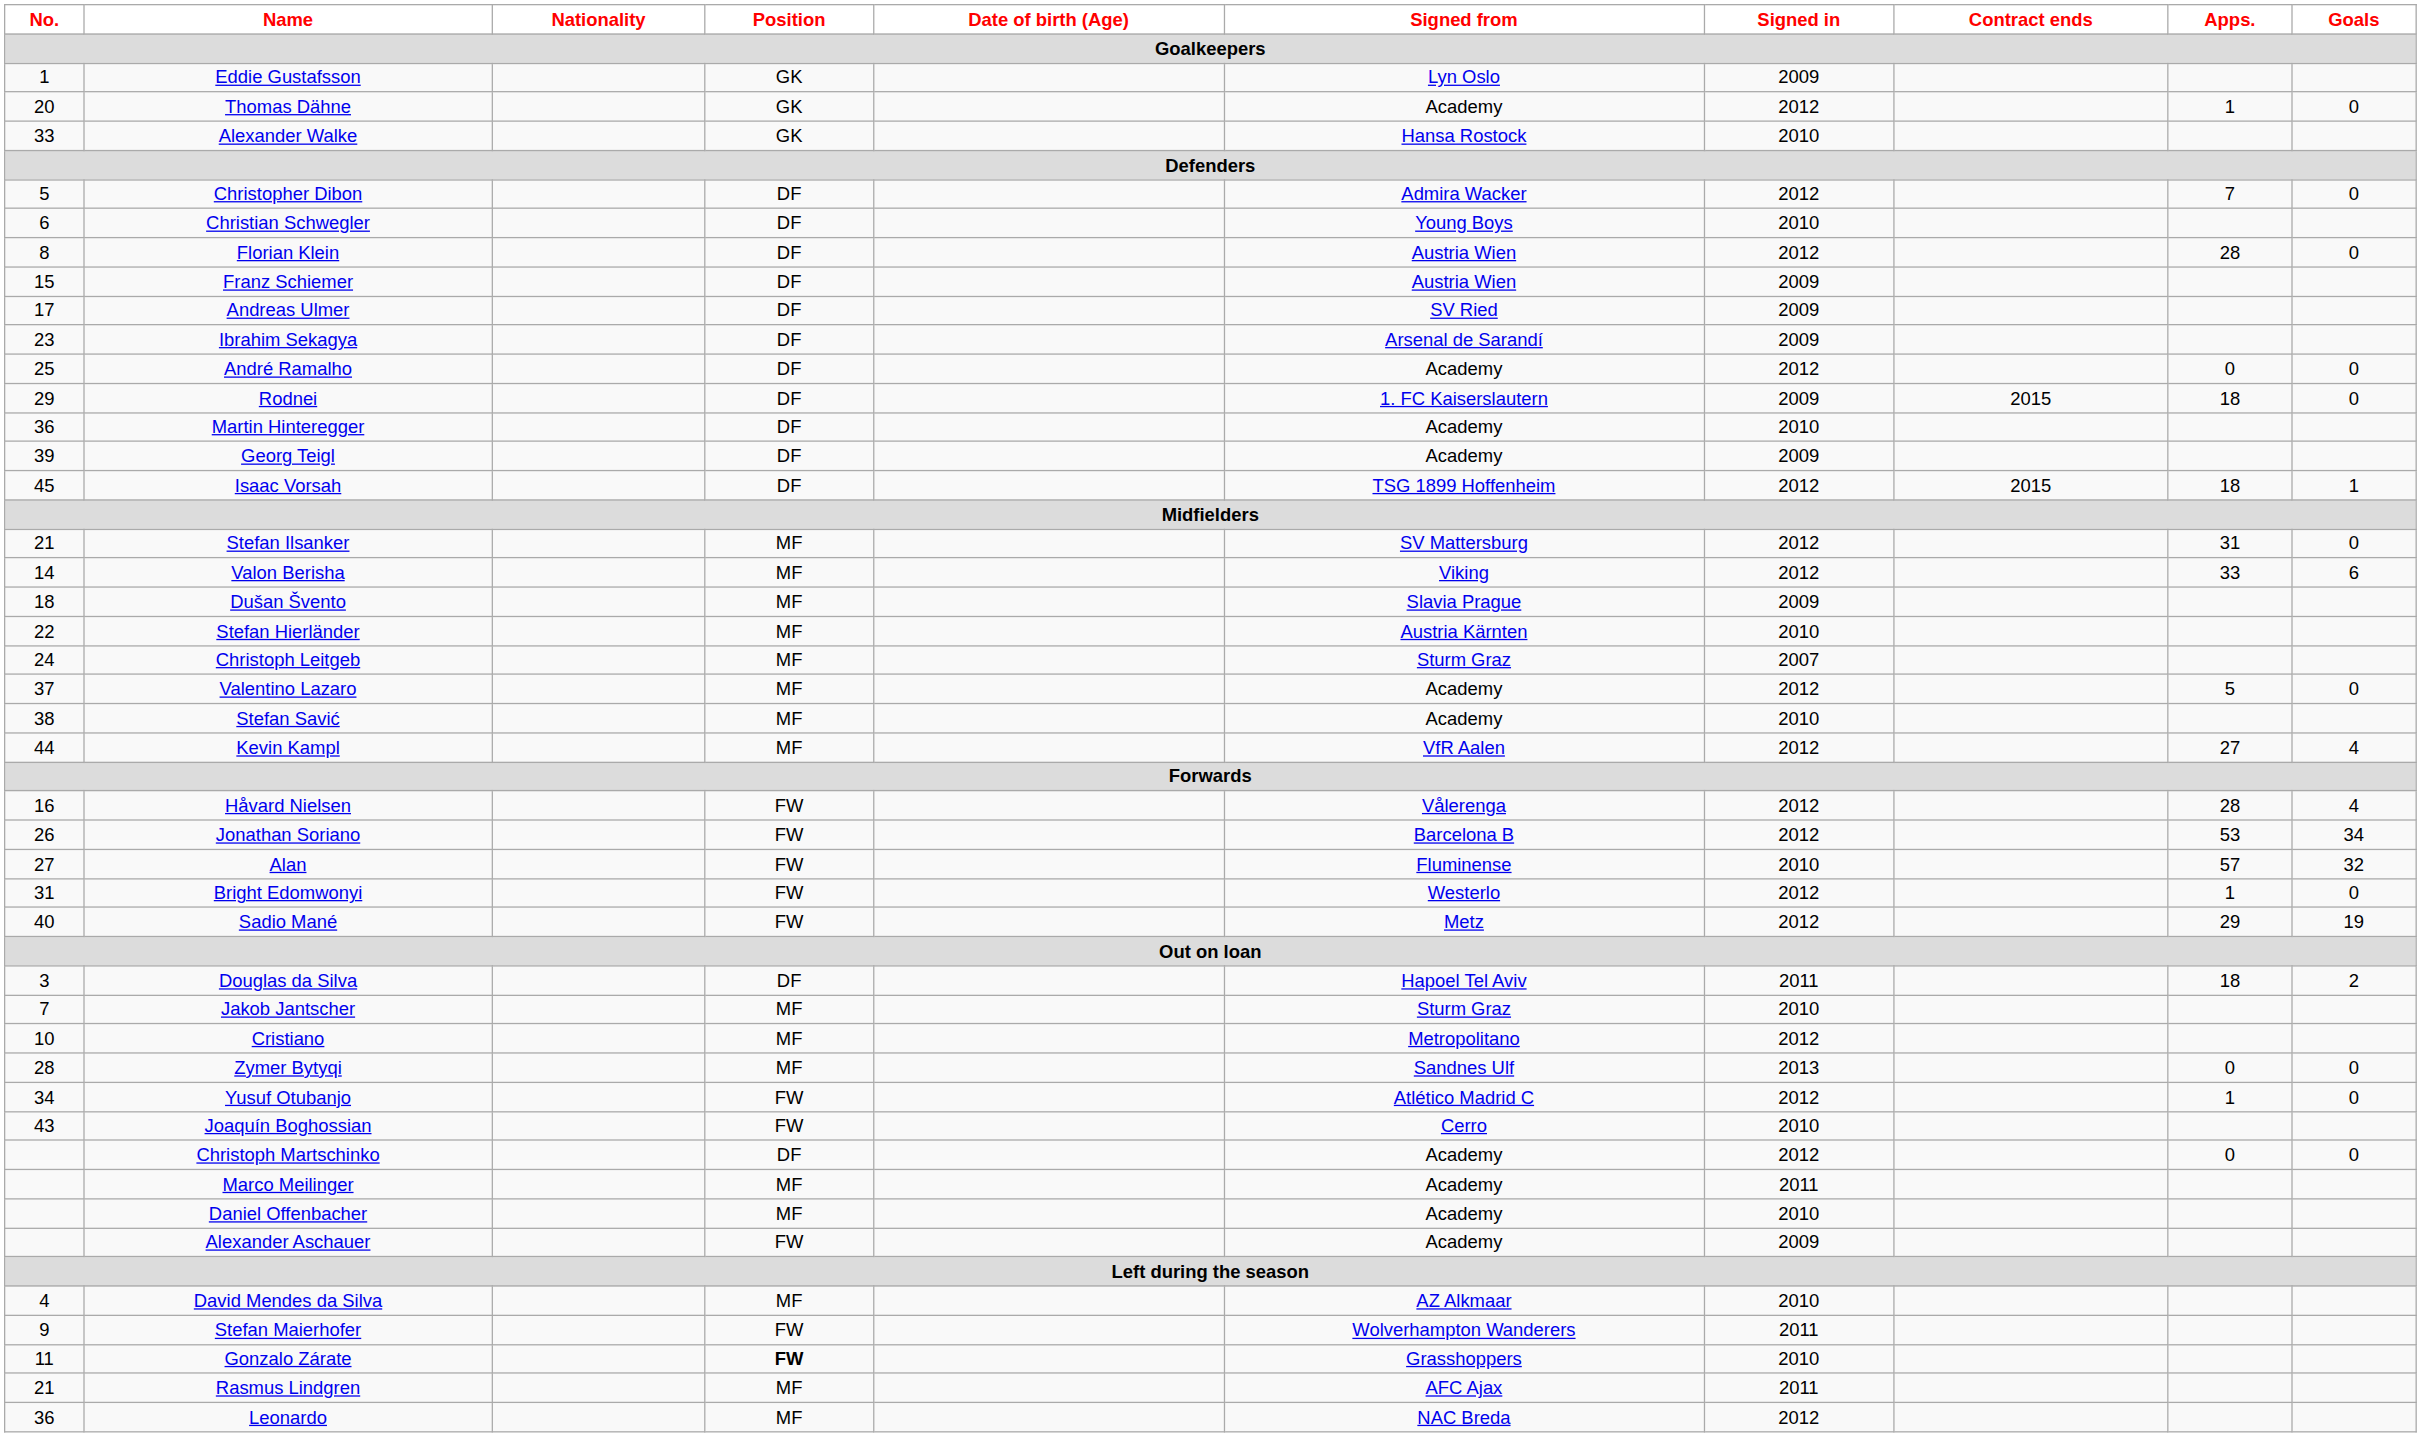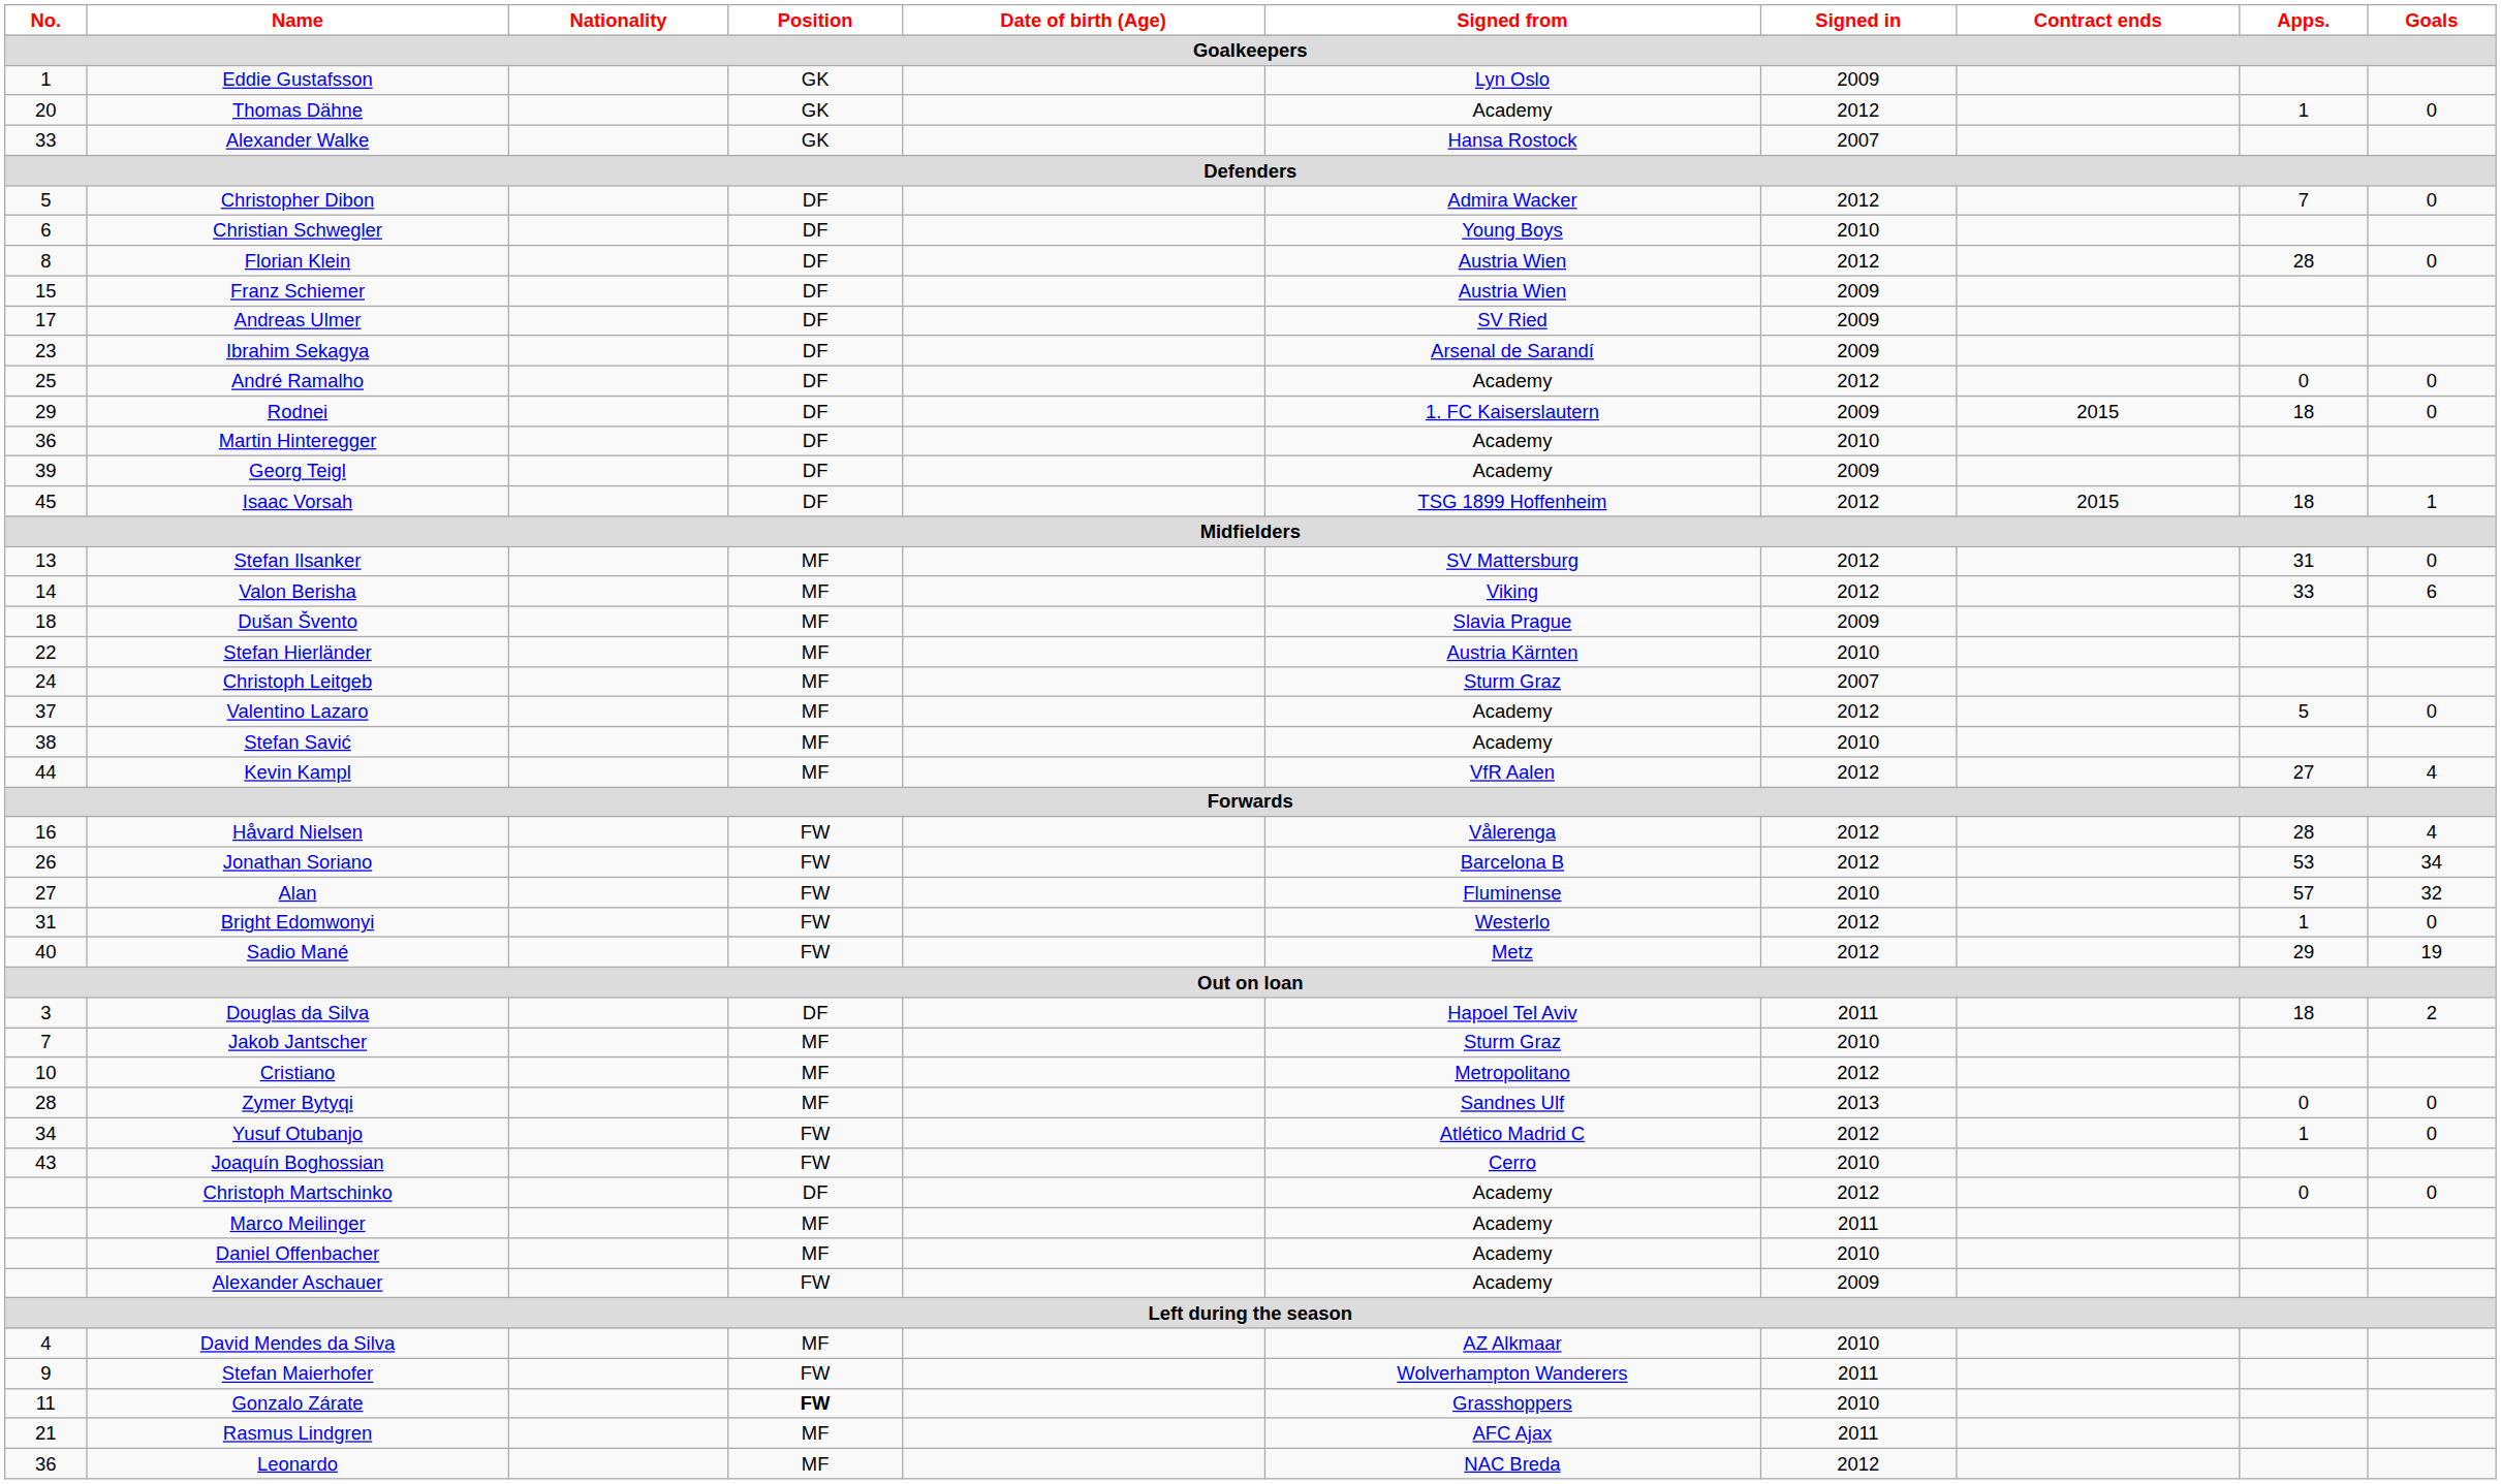 <table class="wikitable"  style="text-align:center; font-size:90%; width:95%;">
 <tr>
 <th style="background:#FFFFFF; color:#FF0000; text-align:center;">No.</th>
 <th style="background:#FFFFFF; color:#FF0000; text-align:center;">Name</th>
 <th style="background:#FFFFFF; color:#FF0000; text-align:center;">Nationality</th>
 <th style="background:#FFFFFF; color:#FF0000; text-align:center;">Position</th>
 <th style="background:#FFFFFF; color:#FF0000; text-align:center;">Date of birth (Age)</th>
 <th style="background:#FFFFFF; color:#FF0000; text-align:center;">Signed from</th>
 <th style="background:#FFFFFF; color:#FF0000; text-align:center;">Signed in</th>
 <th style="background:#FFFFFF; color:#FF0000; text-align:center;">Contract ends</th>
 <th style="background:#FFFFFF; color:#FF0000; text-align:center;">Apps.</th>
 <th style="background:#FFFFFF; color:#FF0000; text-align:center;">Goals</th>
 </tr>
 <tr>
 <th colspan="11"  style="background:#dcdcdc; text-align:center;">Goalkeepers</th>
 </tr>
 <tr>
 <td>1</td>
 <td><a href='#'>Eddie Gustafsson</a></td>
 <td></td>
 <td>GK</td>
 <td></td>
 <td><a href='#'>Lyn Oslo</a></td>
 <td>2009</td>
 <td></td>
 <td></td>
 <td></td>
 </tr>
 <tr>
 <td>20</td>
 <td><a href='#'>Thomas Dähne</a></td>
 <td></td>
 <td>GK</td>
 <td></td>
 <td>Academy</td>
 <td>2012</td>
 <td></td>
 <td>1</td>
 <td>0</td>
 </tr>
 <tr>
 <td>33</td>
 <td><a href='#'>Alexander Walke</a></td>
 <td></td>
 <td>GK</td>
 <td></td>
 <td><a href='#'>Hansa Rostock</a></td>
-<td>2010</td>
+<td>2007</td>
 <td></td>
 <td></td>
 <td></td>
 </tr>
 <tr>
 <th colspan="11"  style="background:#dcdcdc; text-align:center;">Defenders</th>
 </tr>
 <tr>
 <td>5</td>
 <td><a href='#'>Christopher Dibon</a></td>
 <td></td>
 <td>DF</td>
 <td></td>
 <td><a href='#'>Admira Wacker</a></td>
 <td>2012</td>
 <td></td>
 <td>7</td>
 <td>0</td>
 </tr>
 <tr>
 <td>6</td>
 <td><a href='#'>Christian Schwegler</a></td>
 <td></td>
 <td>DF</td>
 <td></td>
 <td><a href='#'>Young Boys</a></td>
 <td>2010</td>
 <td></td>
 <td></td>
 <td></td>
 </tr>
 <tr>
 <td>8</td>
 <td><a href='#'>Florian Klein</a></td>
 <td></td>
 <td>DF</td>
 <td></td>
 <td><a href='#'>Austria Wien</a></td>
 <td>2012</td>
 <td></td>
 <td>28</td>
 <td>0</td>
 </tr>
 <tr>
 <td>15</td>
 <td><a href='#'>Franz Schiemer</a></td>
 <td></td>
 <td>DF</td>
 <td></td>
 <td><a href='#'>Austria Wien</a></td>
 <td>2009</td>
 <td></td>
 <td></td>
 <td></td>
 </tr>
 <tr>
 <td>17</td>
 <td><a href='#'>Andreas Ulmer</a></td>
 <td></td>
 <td>DF</td>
 <td></td>
 <td><a href='#'>SV Ried</a></td>
 <td>2009</td>
 <td></td>
 <td></td>
 <td></td>
 </tr>
 <tr>
 <td>23</td>
 <td><a href='#'>Ibrahim Sekagya</a></td>
 <td></td>
 <td>DF</td>
 <td></td>
 <td><a href='#'>Arsenal de Sarandí</a></td>
 <td>2009</td>
 <td></td>
 <td></td>
 <td></td>
 </tr>
 <tr>
 <td>25</td>
 <td><a href='#'>André Ramalho</a></td>
 <td></td>
 <td>DF</td>
 <td></td>
 <td>Academy</td>
 <td>2012</td>
 <td></td>
 <td>0</td>
 <td>0</td>
 </tr>
 <tr>
 <td>29</td>
 <td><a href='#'>Rodnei</a></td>
 <td></td>
 <td>DF</td>
 <td></td>
 <td><a href='#'>1. FC Kaiserslautern</a></td>
 <td>2009</td>
 <td>2015</td>
 <td>18</td>
 <td>0</td>
 </tr>
 <tr>
 <td>36</td>
 <td><a href='#'>Martin Hinteregger</a></td>
 <td></td>
 <td>DF</td>
 <td></td>
 <td>Academy</td>
 <td>2010</td>
 <td></td>
 <td></td>
 <td></td>
 </tr>
 <tr>
 <td>39</td>
 <td><a href='#'>Georg Teigl</a></td>
 <td></td>
 <td>DF</td>
 <td></td>
 <td>Academy</td>
 <td>2009</td>
 <td></td>
 <td></td>
 <td></td>
 </tr>
 <tr>
 <td>45</td>
 <td><a href='#'>Isaac Vorsah</a></td>
 <td></td>
 <td>DF</td>
 <td></td>
 <td><a href='#'>TSG 1899 Hoffenheim</a></td>
 <td>2012</td>
 <td>2015</td>
 <td>18</td>
 <td>1</td>
 </tr>
 <tr>
 <th colspan="11"  style="background:#dcdcdc; text-align:center;">Midfielders</th>
 </tr>
 <tr>
-<td>21</td>
+<td>13</td>
 <td><a href='#'>Stefan Ilsanker</a></td>
 <td></td>
 <td>MF</td>
 <td></td>
 <td><a href='#'>SV Mattersburg</a></td>
 <td>2012</td>
 <td></td>
 <td>31</td>
 <td>0</td>
 </tr>
 <tr>
 <td>14</td>
 <td><a href='#'>Valon Berisha</a></td>
 <td></td>
 <td>MF</td>
 <td></td>
 <td><a href='#'>Viking</a></td>
 <td>2012</td>
 <td></td>
 <td>33</td>
 <td>6</td>
 </tr>
 <tr>
 <td>18</td>
 <td><a href='#'>Dušan Švento</a></td>
 <td></td>
 <td>MF</td>
 <td></td>
 <td><a href='#'>Slavia Prague</a></td>
 <td>2009</td>
 <td></td>
 <td></td>
 <td></td>
 </tr>
 <tr>
 <td>22</td>
 <td><a href='#'>Stefan Hierländer</a></td>
 <td></td>
 <td>MF</td>
 <td></td>
 <td><a href='#'>Austria Kärnten</a></td>
 <td>2010</td>
 <td></td>
 <td></td>
 <td></td>
 </tr>
 <tr>
 <td>24</td>
 <td><a href='#'>Christoph Leitgeb</a></td>
 <td></td>
 <td>MF</td>
 <td></td>
 <td><a href='#'>Sturm Graz</a></td>
 <td>2007</td>
 <td></td>
 <td></td>
 <td></td>
 </tr>
 <tr>
 <td>37</td>
 <td><a href='#'>Valentino Lazaro</a></td>
 <td></td>
 <td>MF</td>
 <td></td>
 <td>Academy</td>
 <td>2012</td>
 <td></td>
 <td>5</td>
 <td>0</td>
 </tr>
 <tr>
 <td>38</td>
 <td><a href='#'>Stefan Savić</a></td>
 <td></td>
 <td>MF</td>
 <td></td>
 <td>Academy</td>
 <td>2010</td>
 <td></td>
 <td></td>
 <td></td>
 </tr>
 <tr>
 <td>44</td>
 <td><a href='#'>Kevin Kampl</a></td>
 <td></td>
 <td>MF</td>
 <td></td>
 <td><a href='#'>VfR Aalen</a></td>
 <td>2012</td>
 <td></td>
 <td>27</td>
 <td>4</td>
 </tr>
 <tr>
 <th colspan="11"  style="background:#dcdcdc; text-align:center;">Forwards</th>
 </tr>
 <tr>
 <td>16</td>
 <td><a href='#'>Håvard Nielsen</a></td>
 <td></td>
 <td>FW</td>
 <td></td>
 <td><a href='#'>Vålerenga</a></td>
 <td>2012</td>
 <td></td>
 <td>28</td>
 <td>4</td>
 </tr>
 <tr>
 <td>26</td>
 <td><a href='#'>Jonathan Soriano</a></td>
 <td></td>
 <td>FW</td>
 <td></td>
 <td><a href='#'>Barcelona B</a></td>
 <td>2012</td>
 <td></td>
 <td>53</td>
 <td>34</td>
 </tr>
 <tr>
 <td>27</td>
 <td><a href='#'>Alan</a></td>
 <td></td>
 <td>FW</td>
 <td></td>
 <td><a href='#'>Fluminense</a></td>
 <td>2010</td>
 <td></td>
 <td>57</td>
 <td>32</td>
 </tr>
 <tr>
 <td>31</td>
 <td><a href='#'>Bright Edomwonyi</a></td>
 <td></td>
 <td>FW</td>
 <td></td>
 <td><a href='#'>Westerlo</a></td>
 <td>2012</td>
 <td></td>
 <td>1</td>
 <td>0</td>
 </tr>
 <tr>
 <td>40</td>
 <td><a href='#'>Sadio Mané</a></td>
 <td></td>
 <td>FW</td>
 <td></td>
 <td><a href='#'>Metz</a></td>
 <td>2012</td>
 <td></td>
 <td>29</td>
 <td>19</td>
 </tr>
 <tr>
 <th colspan="11"  style="background:#dcdcdc; text-align:center;">Out on loan</th>
 </tr>
 <tr>
 <td>3</td>
 <td><a href='#'>Douglas da Silva</a></td>
 <td></td>
 <td>DF</td>
 <td></td>
 <td><a href='#'>Hapoel Tel Aviv</a></td>
 <td>2011</td>
 <td></td>
 <td>18</td>
 <td>2</td>
 </tr>
 <tr>
 <td>7</td>
 <td><a href='#'>Jakob Jantscher</a></td>
 <td></td>
 <td>MF</td>
 <td></td>
 <td><a href='#'>Sturm Graz</a></td>
 <td>2010</td>
 <td></td>
 <td></td>
 <td></td>
 </tr>
 <tr>
 <td>10</td>
 <td><a href='#'>Cristiano</a></td>
 <td></td>
 <td>MF</td>
 <td></td>
 <td><a href='#'>Metropolitano</a></td>
 <td>2012</td>
 <td></td>
 <td></td>
 <td></td>
 </tr>
 <tr>
 <td>28</td>
 <td><a href='#'>Zymer Bytyqi</a></td>
 <td></td>
 <td>MF</td>
 <td></td>
 <td><a href='#'>Sandnes Ulf</a></td>
 <td>2013</td>
 <td></td>
 <td>0</td>
 <td>0</td>
 </tr>
 <tr>
 <td>34</td>
 <td><a href='#'>Yusuf Otubanjo</a></td>
 <td></td>
 <td>FW</td>
 <td></td>
 <td><a href='#'>Atlético Madrid C</a></td>
 <td>2012</td>
 <td></td>
 <td>1</td>
 <td>0</td>
 </tr>
 <tr>
 <td>43</td>
 <td><a href='#'>Joaquín Boghossian</a></td>
 <td></td>
 <td>FW</td>
 <td></td>
 <td><a href='#'>Cerro</a></td>
 <td>2010</td>
 <td></td>
 <td></td>
 <td></td>
 </tr>
 <tr>
 <td></td>
 <td><a href='#'>Christoph Martschinko</a></td>
 <td></td>
 <td>DF</td>
 <td></td>
 <td>Academy</td>
 <td>2012</td>
 <td></td>
 <td>0</td>
 <td>0</td>
 </tr>
 <tr>
 <td></td>
 <td><a href='#'>Marco Meilinger</a></td>
 <td></td>
 <td>MF</td>
 <td></td>
 <td>Academy</td>
 <td>2011</td>
 <td></td>
 <td></td>
 <td></td>
 </tr>
 <tr>
 <td></td>
 <td><a href='#'>Daniel Offenbacher</a></td>
 <td></td>
 <td>MF</td>
 <td></td>
 <td>Academy</td>
 <td>2010</td>
 <td></td>
 <td></td>
 <td></td>
 </tr>
 <tr>
 <td></td>
 <td><a href='#'>Alexander Aschauer</a></td>
 <td></td>
 <td>FW</td>
 <td></td>
 <td>Academy</td>
 <td>2009</td>
 <td></td>
 <td></td>
 <td></td>
 </tr>
 <tr>
 <th colspan="11"  style="background:#dcdcdc; text-align:center;">Left during the season</th>
 </tr>
 <tr>
 <td>4</td>
 <td><a href='#'>David Mendes da Silva</a></td>
 <td></td>
 <td>MF</td>
 <td></td>
 <td><a href='#'>AZ Alkmaar</a></td>
 <td>2010</td>
 <td></td>
 <td></td>
 <td></td>
 </tr>
 <tr>
 <td>9</td>
 <td><a href='#'>Stefan Maierhofer</a></td>
 <td></td>
 <td>FW</td>
 <td></td>
 <td><a href='#'>Wolverhampton Wanderers</a></td>
 <td>2011</td>
 <td></td>
 <td></td>
 <td></td>
 </tr>
 <tr>
 <td>11</td>
 <td><a href='#'>Gonzalo Zárate</a></td>
 <td></td>
 <td><strong>FW</strong></td>
 <td></td>
 <td><a href='#'>Grasshoppers</a></td>
 <td>2010</td>
 <td></td>
 <td></td>
 <td></td>
 </tr>
 <tr>
 <td>21</td>
 <td><a href='#'>Rasmus Lindgren</a></td>
 <td></td>
 <td>MF</td>
 <td></td>
 <td><a href='#'>AFC Ajax</a></td>
 <td>2011</td>
 <td></td>
 <td></td>
 <td></td>
 </tr>
 <tr>
 <td>36</td>
 <td><a href='#'>Leonardo</a></td>
 <td></td>
 <td>MF</td>
 <td></td>
 <td><a href='#'>NAC Breda</a></td>
 <td>2012</td>
 <td></td>
 <td></td>
 <td></td>
 </tr>
 </table>
